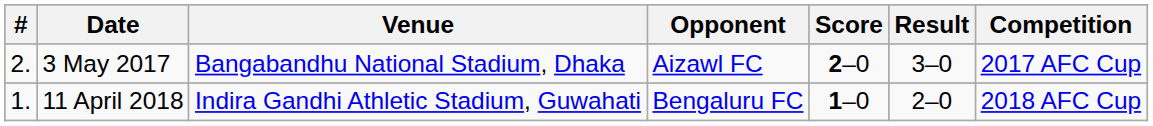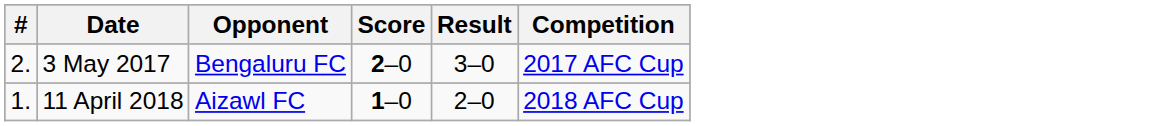 <table class="wikitable" style="font-size:90%">
 <tr>
 <th>#</th>
 <th>Date</th>
-<th>Venue</th>
 <th>Opponent</th>
 <th>Score</th>
 <th>Result</th>
 <th>Competition</th>
 </tr>
 <tr>
 <td>2.</td>
 <td>3 May 2017</td>
-<td><a href='#'>Bangabandhu National Stadium</a>, <a href='#'>Dhaka</a></td>
-<td> <a href='#'>Aizawl FC</a></td>
+<td> <a href='#'>Bengaluru FC</a></td>
 <td style="text-align:center;"><strong>2</strong>–0</td>
 <td style="text-align:center;">3–0</td>
 <td><a href='#'>2017 AFC Cup</a></td>
 </tr>
 <tr>
 <td>1.</td>
 <td>11 April 2018</td>
-<td><a href='#'>Indira Gandhi Athletic Stadium</a>, <a href='#'>Guwahati</a></td>
-<td> <a href='#'>Bengaluru FC</a></td>
+<td> <a href='#'>Aizawl FC</a></td>
 <td style="text-align:center;"><strong>1</strong>–0</td>
 <td style="text-align:center;">2–0</td>
 <td><a href='#'>2018 AFC Cup</a></td>
 </tr>
 </table>
